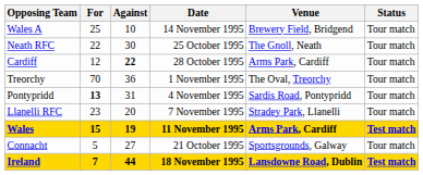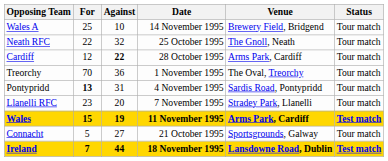 <table class=wikitable>
 <tr>
 <th>Opposing Team</th>
 <th>For</th>
 <th>Against</th>
 <th>Date</th>
 <th>Venue</th>
 <th>Status</th>
 </tr>
 <tr bgcolor=#fdfdfd>
 <td><a href='#'>Wales A</a></td>
 <td align=center width=40>25</td>
 <td align=center width=40>10</td>
 <td width=140 align=right>14 November 1995</td>
 <td><a href='#'>Brewery Field</a>, Bridgend</td>
 <td>Tour match</td>
 </tr>
 <tr bgcolor=#fdfdfd>
 <td><a href='#'>Neath RFC</a></td>
 <td align=center width=40>22</td>
-<td align=center width=40>30</td>
+<td align=center width=40>32</td>
 <td width=140 align=right>25 October 1995</td>
 <td><a href='#'>The Gnoll</a>, Neath</td>
 <td>Tour match</td>
 </tr>
 <tr bgcolor=#fdfdfd>
 <td><a href='#'>Cardiff</a></td>
 <td align=center width=40>12</td>
 <td align=center width=40><strong>22</strong></td>
 <td width=140 align=right>28 October 1995</td>
 <td><a href='#'>Arms Park</a>, Cardiff</td>
 <td>Tour match</td>
 </tr>
 <tr bgcolor=#fdfdfd>
 <td>Treorchy</td>
 <td align=center width=40>70</td>
 <td align=center width=40>36</td>
 <td width=140 align=right>1 November 1995</td>
 <td>The Oval, <a href='#'>Treorchy</a></td>
 <td>Tour match</td>
 </tr>
 <tr bgcolor=#fdfdfd>
 <td>Pontypridd</td>
 <td align=center width=40><strong>13</strong></td>
 <td align=center width=40>31</td>
 <td width=140 align=right>4 November 1995</td>
 <td><a href='#'>Sardis Road</a>, Pontypridd</td>
 <td>Tour match</td>
 </tr>
 <tr bgcolor=#fdfdfd>
 <td><a href='#'>Llanelli RFC</a></td>
 <td align=center width=40>23</td>
 <td align=center width=40>20</td>
 <td width=140 align=right>7 November 1995</td>
 <td><a href='#'>Stradey Park</a>, Llanelli</td>
 <td>Tour match</td>
 </tr>
 <tr bgcolor=gold>
 <td><strong><a href='#'>Wales</a></strong></td>
 <td align=center width=40><strong>15</strong></td>
 <td align=center width=40><strong>19</strong></td>
 <td width=140 align=right><strong>11 November 1995</strong></td>
 <td><strong><a href='#'>Arms Park</a>, Cardiff</strong></td>
 <td><strong><a href='#'>Test match</a></strong></td>
 </tr>
 <tr bgcolor=#fdfdfd>
 <td><a href='#'>Connacht</a></td>
 <td align=center width=40>5</td>
 <td align=center width=40>27</td>
 <td width=140 align=right>21 October 1995</td>
 <td><a href='#'>Sportsgrounds</a>, Galway</td>
 <td>Tour match</td>
 </tr>
 <tr bgcolor=gold>
 <td><strong><a href='#'>Ireland</a></strong></td>
 <td align=center width=40><strong>7</strong></td>
 <td align=center width=40><strong>44</strong></td>
 <td width=140 align=right><strong>18 November 1995</strong></td>
 <td><strong><a href='#'>Lansdowne Road</a>, Dublin</strong></td>
 <td><strong><a href='#'>Test match</a></strong></td>
 </tr>
 </table>
